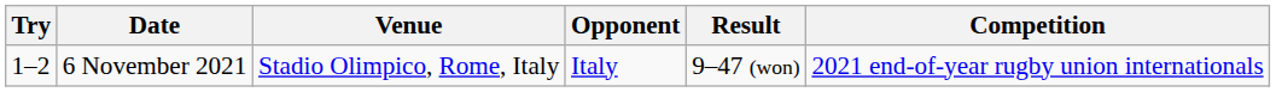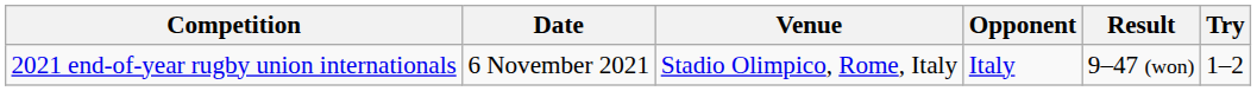 <table class="wikitable sortable" style="text-align:left">
 <tr>
-<th>Try</th>
+<th>Competition</th>
 <th>Date</th>
 <th>Venue</th>
 <th>Opponent</th>
 <th>Result</th>
-<th>Competition</th>
+<th>Try</th>
 </tr>
 <tr>
-<td>1–2</td>
+<td><a href='#'>2021 end-of-year rugby union internationals</a></td>
 <td>6 November 2021</td>
 <td><a href='#'>Stadio Olimpico</a>, <a href='#'>Rome</a>, Italy</td>
 <td><a href='#'>Italy</a></td>
 <td>9–47 <small>(won)</small></td>
-<td><a href='#'>2021 end-of-year rugby union internationals</a></td>
+<td>1–2</td>
 </tr>
 </table>
